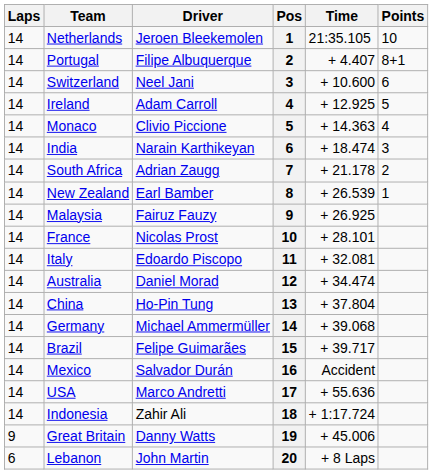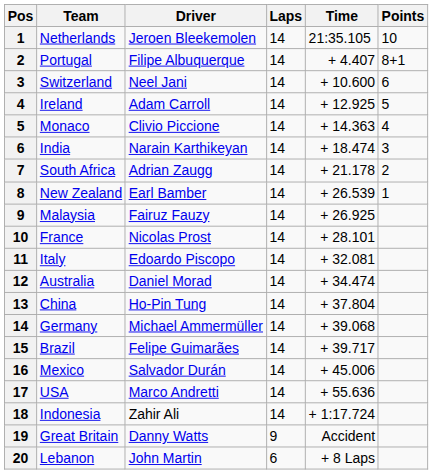 <table class="wikitable" style="font-size:95%">
 <tr>
-<th>Laps</th>
+<th>Pos</th>
 <th>Team</th>
 <th>Driver</th>
-<th>Pos</th>
+<th>Laps</th>
 <th>Time</th>
 <th>Points</th>
 </tr>
 <tr>
-<td>14</td>
+<th>1</th>
 <td> <a href='#'>Netherlands</a></td>
 <td><a href='#'>Jeroen Bleekemolen</a></td>
-<th>1</th>
+<td>14</td>
 <td>21:35.105</td>
 <td>10</td>
 </tr>
 <tr>
-<td>14</td>
+<th>2</th>
 <td> <a href='#'>Portugal</a></td>
 <td><a href='#'>Filipe Albuquerque</a></td>
-<th>2</th>
+<td>14</td>
 <td align=right>+ 4.407</td>
 <td>8+1</td>
 </tr>
 <tr>
-<td>14</td>
+<th>3</th>
 <td> <a href='#'>Switzerland</a></td>
 <td><a href='#'>Neel Jani</a></td>
-<th>3</th>
+<td>14</td>
 <td align=right>+ 10.600</td>
 <td>6</td>
 </tr>
 <tr>
-<td>14</td>
+<th>4</th>
 <td> <a href='#'>Ireland</a></td>
 <td><a href='#'>Adam Carroll</a></td>
-<th>4</th>
+<td>14</td>
 <td align=right>+ 12.925</td>
 <td>5</td>
 </tr>
 <tr>
-<td>14</td>
+<th>5</th>
 <td> <a href='#'>Monaco</a></td>
 <td><a href='#'>Clivio Piccione</a></td>
-<th>5</th>
+<td>14</td>
 <td align=right>+ 14.363</td>
 <td>4</td>
 </tr>
 <tr>
-<td>14</td>
+<th>6</th>
 <td> <a href='#'>India</a></td>
 <td><a href='#'>Narain Karthikeyan</a></td>
-<th>6</th>
+<td>14</td>
 <td align=right>+ 18.474</td>
 <td>3</td>
 </tr>
 <tr>
-<td>14</td>
+<th>7</th>
 <td> <a href='#'>South Africa</a></td>
 <td><a href='#'>Adrian Zaugg</a></td>
-<th>7</th>
+<td>14</td>
 <td align=right>+ 21.178</td>
 <td>2</td>
 </tr>
 <tr>
-<td>14</td>
+<th>8</th>
 <td> <a href='#'>New Zealand</a></td>
 <td><a href='#'>Earl Bamber</a></td>
-<th>8</th>
+<td>14</td>
 <td align=right>+ 26.539</td>
 <td>1</td>
 </tr>
 <tr>
-<td>14</td>
+<th>9</th>
 <td> <a href='#'>Malaysia</a></td>
 <td><a href='#'>Fairuz Fauzy</a></td>
-<th>9</th>
+<td>14</td>
 <td align=right>+ 26.925</td>
 <td></td>
 </tr>
 <tr>
-<td>14</td>
+<th>10</th>
 <td> <a href='#'>France</a></td>
 <td><a href='#'>Nicolas Prost</a></td>
-<th>10</th>
+<td>14</td>
 <td align=right>+ 28.101</td>
 <td></td>
 </tr>
 <tr>
-<td>14</td>
+<th>11</th>
 <td> <a href='#'>Italy</a></td>
 <td><a href='#'>Edoardo Piscopo</a></td>
-<th>11</th>
+<td>14</td>
 <td align=right>+ 32.081</td>
 <td></td>
 </tr>
 <tr>
-<td>14</td>
+<th>12</th>
 <td> <a href='#'>Australia</a></td>
 <td><a href='#'>Daniel Morad</a></td>
-<th>12</th>
+<td>14</td>
 <td align=right>+ 34.474</td>
 <td></td>
 </tr>
 <tr>
-<td>14</td>
+<th>13</th>
 <td> <a href='#'>China</a></td>
 <td><a href='#'>Ho-Pin Tung</a></td>
-<th>13</th>
+<td>14</td>
 <td align=right>+ 37.804</td>
 <td></td>
 </tr>
 <tr>
-<td>14</td>
+<th>14</th>
 <td> <a href='#'>Germany</a></td>
 <td><a href='#'>Michael Ammermüller</a></td>
-<th>14</th>
+<td>14</td>
 <td align=right>+ 39.068</td>
 <td></td>
 </tr>
 <tr>
-<td>14</td>
+<th>15</th>
 <td> <a href='#'>Brazil</a></td>
 <td><a href='#'>Felipe Guimarães</a></td>
-<th>15</th>
+<td>14</td>
 <td align=right>+ 39.717</td>
 <td></td>
 </tr>
 <tr>
-<td>14</td>
+<th>16</th>
 <td> <a href='#'>Mexico</a></td>
 <td><a href='#'>Salvador Durán</a></td>
-<th>16</th>
+<td>14</td>
+<td align=right>+ 45.006</td>
+<td></td>
+</tr>
+<tr>
+<th>17</th>
+<td> <a href='#'>USA</a></td>
+<td><a href='#'>Marco Andretti</a></td>
+<td>14</td>
+<td align=right>+ 55.636</td>
+<td></td>
+</tr>
+<tr>
+<th>18</th>
+<td> <a href='#'>Indonesia</a></td>
+<td>Zahir Ali</td>
+<td>14</td>
+<td align=right>+ 1:17.724</td>
+<td></td>
+</tr>
+<tr>
+<th>19</th>
+<td> <a href='#'>Great Britain</a></td>
+<td><a href='#'>Danny Watts</a></td>
+<td>9</td>
 <td align=right>Accident</td>
 <td></td>
 </tr>
 <tr>
-<td>14</td>
-<td> <a href='#'>USA</a></td>
-<td><a href='#'>Marco Andretti</a></td>
-<th>17</th>
-<td align=right>+ 55.636</td>
-<td></td>
-</tr>
-<tr>
-<td>14</td>
-<td> <a href='#'>Indonesia</a></td>
-<td>Zahir Ali</td>
-<th>18</th>
-<td align=right>+ 1:17.724</td>
-<td></td>
-</tr>
-<tr>
-<td>9</td>
-<td> <a href='#'>Great Britain</a></td>
-<td><a href='#'>Danny Watts</a></td>
-<th>19</th>
-<td align=right>+ 45.006</td>
-<td></td>
-</tr>
-<tr>
-<td>6</td>
+<th>20</th>
 <td> <a href='#'>Lebanon</a></td>
 <td><a href='#'>John Martin</a></td>
-<th>20</th>
+<td>6</td>
 <td align=right>+ 8 Laps</td>
 <td></td>
 </tr>
 </table>
